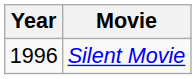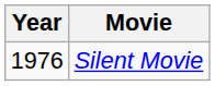 <table class="wikitable">
 <tr valign="top">
 <th>Year</th>
 <th>Movie</th>
 </tr>
 <tr valign="top">
-<td>1996</td>
+<td>1976</td>
 <td><em><a href='#'>Silent Movie</a></em></td>
 </tr>
 </table>
